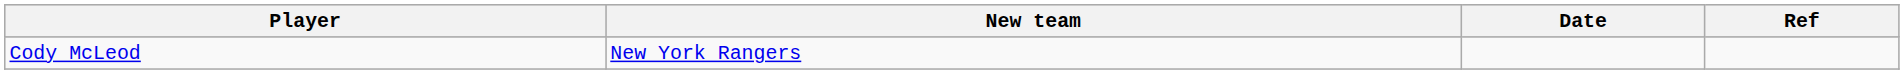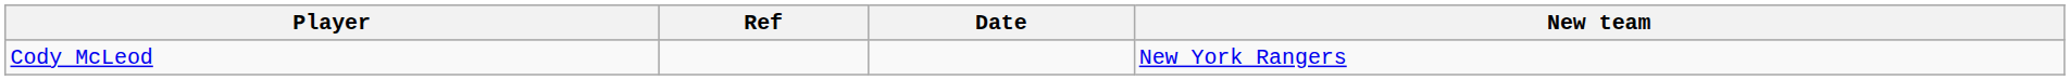 <table class="wikitable" width=98%>
 <tr style="background:#ddd; text-align:center;">
 <th>Player</th>
+<th>Ref</th>
+<th>Date</th>
 <th>New team</th>
-<th>Date</th>
-<th>Ref</th>
 </tr>
 <tr>
 <td><a href='#'>Cody McLeod</a></td>
-<td><a href='#'>New York Rangers</a></td>
 <td></td>
 <td></td>
+<td><a href='#'>New York Rangers</a></td>
 </tr>
 </table>
